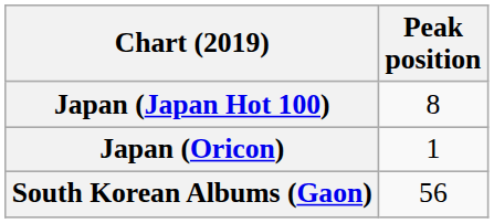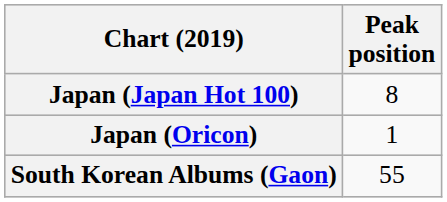 <table class="wikitable sortable plainrowheaders" style="text-align:center">
 <tr>
 <th scope="col">Chart (2019)</th>
 <th scope="col">Peak<br>position</th>
 </tr>
 <tr>
 <th scope="row">Japan (<a href='#'>Japan Hot 100</a>)</th>
 <td>8</td>
 </tr>
 <tr>
 <th scope="row">Japan (<a href='#'>Oricon</a>)</th>
 <td>1</td>
 </tr>
 <tr>
 <th scope="row">South Korean Albums (<a href='#'>Gaon</a>)</th>
-<td>56</td>
+<td>55</td>
 </tr>
 </table>
